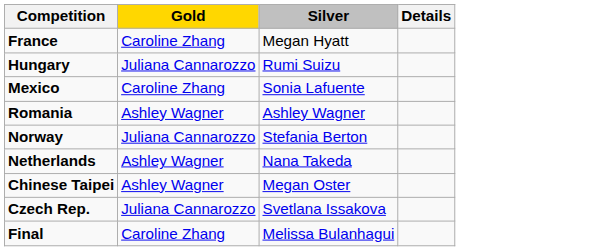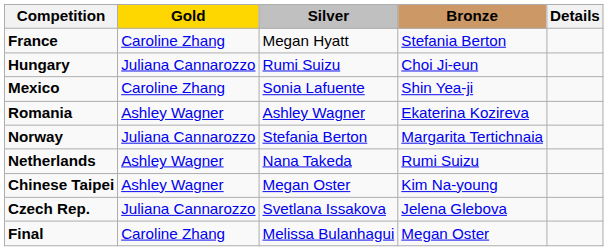 <table class="wikitable">
 <tr>
 <th>Competition</th>
 <td align=center bgcolor=gold><strong>Gold</strong></td>
 <td align=center bgcolor=silver><strong>Silver</strong></td>
+<td align=center bgcolor=cc9966><strong>Bronze</strong></td>
 <th>Details</th>
 </tr>
 <tr>
 <td><strong>France</strong></td>
 <td> <a href='#'>Caroline Zhang</a></td>
 <td> Megan Hyatt</td>
+<td> <a href='#'>Stefania Berton</a></td>
 <td></td>
 </tr>
 <tr>
 <td><strong>Hungary</strong></td>
 <td> <a href='#'>Juliana Cannarozzo</a></td>
 <td> <a href='#'>Rumi Suizu</a></td>
+<td> <a href='#'>Choi Ji-eun</a></td>
 <td></td>
 </tr>
 <tr>
 <td><strong>Mexico</strong></td>
 <td> <a href='#'>Caroline Zhang</a></td>
 <td> <a href='#'>Sonia Lafuente</a></td>
+<td> <a href='#'>Shin Yea-ji</a></td>
 <td></td>
 </tr>
 <tr>
 <td><strong>Romania</strong></td>
 <td> <a href='#'>Ashley Wagner</a></td>
 <td> <a href='#'>Ashley Wagner</a></td>
+<td> <a href='#'>Ekaterina Kozireva</a></td>
 <td></td>
 </tr>
 <tr>
 <td><strong>Norway</strong></td>
 <td> <a href='#'>Juliana Cannarozzo</a></td>
 <td> <a href='#'>Stefania Berton</a></td>
+<td> <a href='#'>Margarita Tertichnaia</a></td>
 <td></td>
 </tr>
 <tr>
 <td><strong>Netherlands</strong></td>
 <td> <a href='#'>Ashley Wagner</a></td>
 <td> <a href='#'>Nana Takeda</a></td>
+<td> <a href='#'>Rumi Suizu</a></td>
 <td></td>
 </tr>
 <tr>
 <td><strong>Chinese Taipei</strong></td>
 <td> <a href='#'>Ashley Wagner</a></td>
 <td> <a href='#'>Megan Oster</a></td>
+<td> <a href='#'>Kim Na-young</a></td>
 <td></td>
 </tr>
 <tr>
 <td><strong>Czech Rep.</strong></td>
 <td> <a href='#'>Juliana Cannarozzo</a></td>
 <td> <a href='#'>Svetlana Issakova</a></td>
+<td> <a href='#'>Jelena Glebova</a></td>
 <td></td>
 </tr>
 <tr>
 <td><strong>Final</strong></td>
 <td> <a href='#'>Caroline Zhang</a></td>
 <td> <a href='#'>Melissa Bulanhagui</a></td>
+<td> <a href='#'>Megan Oster</a></td>
 <td></td>
 </tr>
 </table>
